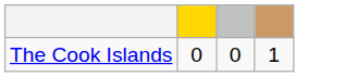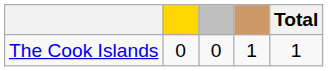 <table class="wikitable">
 <tr>
 <th></th>
 <th style="background-color:gold">        </th>
 <th style="background-color:silver">      </th>
 <th style="background-color:#CC9966">      </th>
+<th>Total</th>
 </tr>
 <tr align="center">
 <td> <a href='#'>The Cook Islands</a></td>
 <td>0</td>
 <td>0</td>
 <td>1</td>
+<td>1</td>
 </tr>
 </table>
